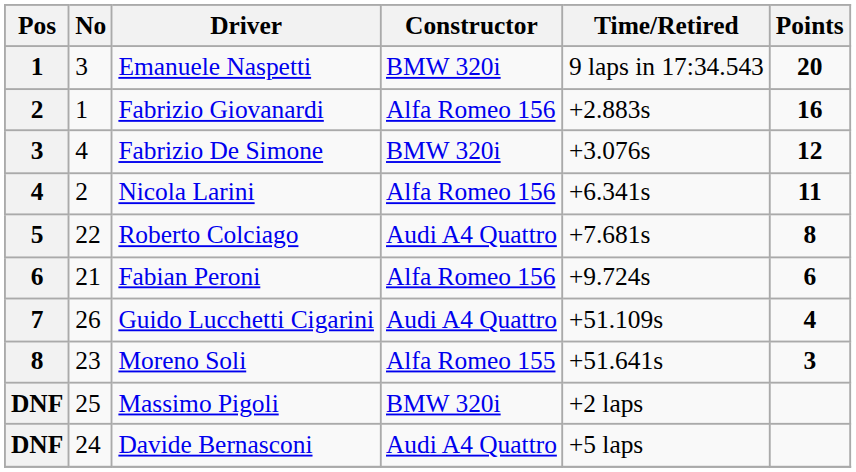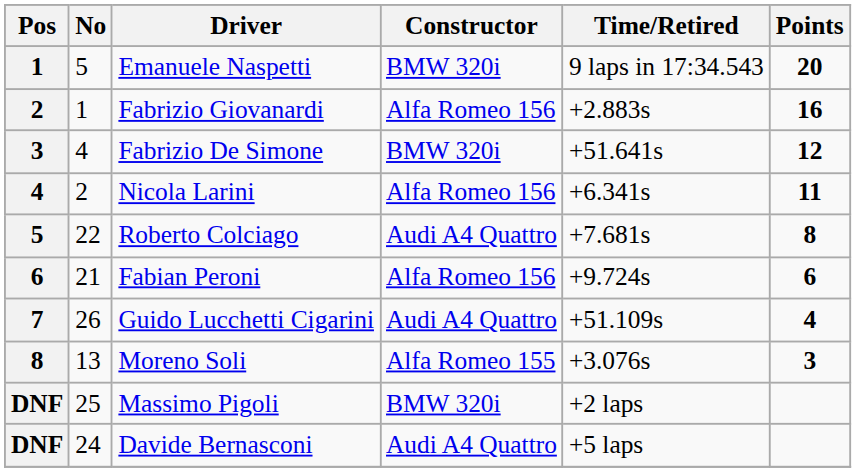 <table class="wikitable" style="font-size: 85%;">
 <tr>
 <th>Pos</th>
 <th>No</th>
 <th>Driver</th>
 <th>Constructor</th>
 <th>Time/Retired</th>
 <th>Points</th>
 </tr>
 <tr>
 <th>1</th>
-<td>3</td>
+<td>5</td>
 <td> <a href='#'>Emanuele Naspetti</a></td>
 <td><a href='#'>BMW 320i</a></td>
 <td>9 laps in 17:34.543</td>
 <td align=center><strong>20</strong></td>
 </tr>
 <tr>
 <th>2</th>
 <td>1</td>
 <td> <a href='#'>Fabrizio Giovanardi</a></td>
 <td><a href='#'>Alfa Romeo 156</a></td>
 <td>+2.883s</td>
 <td align=center><strong>16</strong></td>
 </tr>
 <tr>
 <th>3</th>
 <td>4</td>
 <td> <a href='#'>Fabrizio De Simone</a></td>
 <td><a href='#'>BMW 320i</a></td>
-<td>+3.076s</td>
+<td>+51.641s</td>
 <td align=center><strong>12</strong></td>
 </tr>
 <tr>
 <th>4</th>
 <td>2</td>
 <td> <a href='#'>Nicola Larini</a></td>
 <td><a href='#'>Alfa Romeo 156</a></td>
 <td>+6.341s</td>
 <td align=center><strong>11</strong></td>
 </tr>
 <tr>
 <th>5</th>
 <td>22</td>
 <td> <a href='#'>Roberto Colciago</a></td>
 <td><a href='#'>Audi A4 Quattro</a></td>
 <td>+7.681s</td>
 <td align=center><strong>8</strong></td>
 </tr>
 <tr>
 <th>6</th>
 <td>21</td>
 <td> <a href='#'>Fabian Peroni</a></td>
 <td><a href='#'>Alfa Romeo 156</a></td>
 <td>+9.724s</td>
 <td align=center><strong>6</strong></td>
 </tr>
 <tr>
 <th>7</th>
 <td>26</td>
 <td> <a href='#'>Guido Lucchetti Cigarini</a></td>
 <td><a href='#'>Audi A4 Quattro</a></td>
 <td>+51.109s</td>
 <td align=center><strong>4</strong></td>
 </tr>
 <tr>
 <th>8</th>
-<td>23</td>
+<td>13</td>
 <td> <a href='#'>Moreno Soli</a></td>
 <td><a href='#'>Alfa Romeo 155</a></td>
-<td>+51.641s</td>
+<td>+3.076s</td>
 <td align=center><strong>3</strong></td>
 </tr>
 <tr>
 <th>DNF</th>
 <td>25</td>
 <td> <a href='#'>Massimo Pigoli</a></td>
 <td><a href='#'>BMW 320i</a></td>
 <td>+2 laps</td>
 <td></td>
 </tr>
 <tr>
 <th>DNF</th>
 <td>24</td>
 <td> <a href='#'>Davide Bernasconi</a></td>
 <td><a href='#'>Audi A4 Quattro</a></td>
 <td>+5 laps</td>
 <td></td>
 </tr>
 <tr>
 </tr>
 </table>
